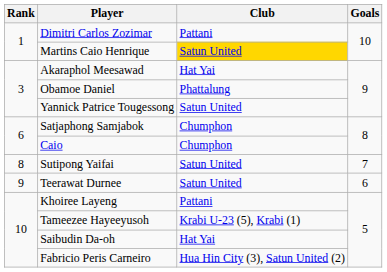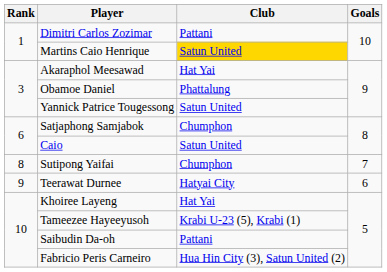 <table class="wikitable" style="text-align:center">
 <tr>
 <th>Rank</th>
 <th>Player</th>
 <th>Club</th>
 <th>Goals</th>
 </tr>
 <tr>
 <td rowspan="2">1</td>
 <td align="left"> <a href='#'>Dimitri Carlos Zozimar</a></td>
 <td align="left"><a href='#'>Pattani</a></td>
 <td rowspan="2">10</td>
 </tr>
 <tr>
 <td align="left"> Martins Caio Henrique</td>
 <td align="left" style="background: gold;"><a href='#'>Satun United</a></td>
 </tr>
 <tr>
 <td rowspan="3">3</td>
 <td align="left"> Akaraphol Meesawad</td>
 <td align="left"><a href='#'>Hat Yai</a></td>
 <td rowspan="3">9</td>
 </tr>
 <tr>
 <td align="left"> Obamoe Daniel</td>
 <td align="left"><a href='#'>Phattalung</a></td>
 </tr>
 <tr>
 <td align="left"> Yannick Patrice Tougessong</td>
 <td align="left"><a href='#'>Satun United</a></td>
 </tr>
 <tr>
 <td rowspan="2">6</td>
 <td align="left"> Satjaphong Samjabok</td>
 <td align="left"><a href='#'>Chumphon</a></td>
 <td rowspan="2">8</td>
 </tr>
 <tr>
 <td align="left"> <a href='#'>Caio</a></td>
-<td align="left"><a href='#'>Chumphon</a></td>
+<td align="left"><a href='#'>Satun United</a></td>
 </tr>
 <tr>
 <td>8</td>
 <td align="left"> Sutipong Yaifai</td>
-<td align="left"><a href='#'>Satun United</a></td>
+<td align="left"><a href='#'>Chumphon</a></td>
 <td>7</td>
 </tr>
 <tr>
 <td>9</td>
 <td align="left"> Teerawat Durnee</td>
-<td align="left"><a href='#'>Satun United</a></td>
+<td align="left"><a href='#'>Hatyai City</a></td>
 <td>6</td>
 </tr>
 <tr>
 <td rowspan="4">10</td>
 <td align="left"> Khoiree Layeng</td>
-<td align="left"><a href='#'>Pattani</a></td>
+<td align="left"><a href='#'>Hat Yai</a></td>
 <td rowspan="4">5</td>
 </tr>
 <tr>
 <td align="left"> Tameezee Hayeeyusoh</td>
 <td align="left"><a href='#'>Krabi U-23</a> (5), <a href='#'>Krabi</a> (1)</td>
 </tr>
 <tr>
 <td align="left"> Saibudin Da-oh</td>
-<td align="left"><a href='#'>Hat Yai</a></td>
+<td align="left"><a href='#'>Pattani</a></td>
 </tr>
 <tr>
 <td align="left"> Fabricio Peris Carneiro</td>
 <td align="left"><a href='#'>Hua Hin City</a> (3), <a href='#'>Satun United</a> (2)</td>
 </tr>
 </table>
